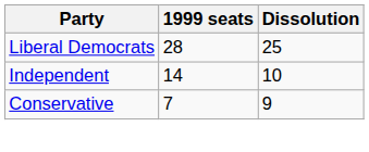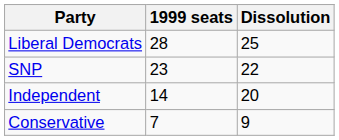 <table class="wikitable">
 <tr>
 <th>Party</th>
 <th>1999 seats</th>
 <th>Dissolution</th>
 </tr>
 <tr>
 <td><a href='#'>Liberal Democrats</a></td>
 <td>28</td>
 <td>25</td>
 </tr>
 <tr>
+<td><a href='#'>SNP</a></td>
+<td>23</td>
+<td>22</td>
+</tr>
+<tr>
 <td><a href='#'>Independent</a></td>
 <td>14</td>
-<td>10</td>
+<td>20</td>
 </tr>
 <tr>
 <td><a href='#'>Conservative</a></td>
 <td>7</td>
 <td>9</td>
 </tr>
 </table>
